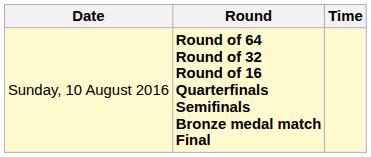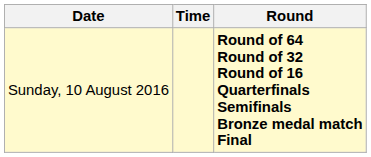 <table class="wikitable">
 <tr>
 <th>Date</th>
+<th>Time</th>
 <th>Round</th>
-<th>Time</th>
 </tr>
 <tr style=background:lemonchiffon>
 <td>Sunday, 10 August 2016</td>
+<td></td>
 <td><strong>Round of 64</strong><br><strong>Round of 32</strong><br><strong>Round of 16</strong><br><strong>Quarterfinals</strong><br><strong>Semifinals</strong><br><strong>Bronze medal match</strong><br><strong>Final</strong></td>
-<td></td>
 </tr>
 </table>
